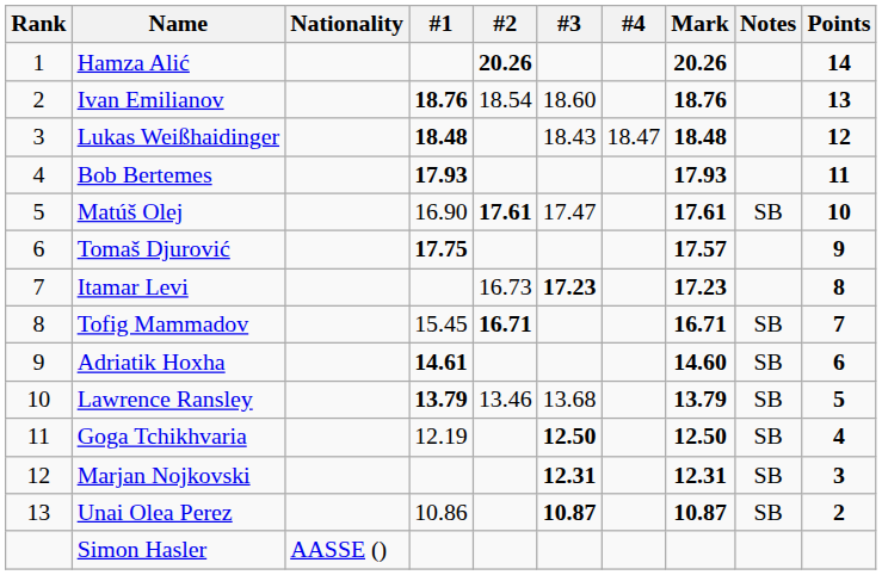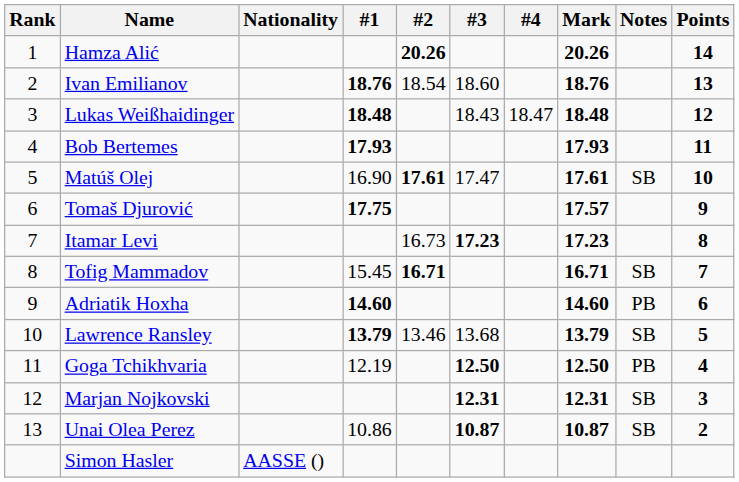 <table class="wikitable sortable" style="text-align:center">
 <tr>
 <th>Rank</th>
 <th>Name</th>
 <th>Nationality</th>
 <th>#1</th>
 <th>#2</th>
 <th>#3</th>
 <th>#4</th>
 <th>Mark</th>
 <th>Notes</th>
 <th>Points</th>
 </tr>
 <tr>
 <td>1</td>
 <td align=left><a href='#'>Hamza Alić</a></td>
 <td align=left></td>
 <td></td>
 <td><strong>20.26</strong></td>
 <td></td>
 <td></td>
 <td><strong>20.26</strong></td>
 <td></td>
 <td><strong>14</strong></td>
 </tr>
 <tr>
 <td>2</td>
 <td align=left><a href='#'>Ivan Emilianov</a></td>
 <td align=left></td>
 <td><strong>18.76</strong></td>
 <td>18.54</td>
 <td>18.60</td>
 <td></td>
 <td><strong>18.76</strong></td>
 <td></td>
 <td><strong>13</strong></td>
 </tr>
 <tr>
 <td>3</td>
 <td align=left><a href='#'>Lukas Weißhaidinger</a></td>
 <td align=left></td>
 <td><strong>18.48</strong></td>
 <td></td>
 <td>18.43</td>
 <td>18.47</td>
 <td><strong>18.48</strong></td>
 <td></td>
 <td><strong>12</strong></td>
 </tr>
 <tr>
 <td>4</td>
 <td align=left><a href='#'>Bob Bertemes</a></td>
 <td align=left></td>
 <td><strong>17.93</strong></td>
 <td></td>
 <td></td>
 <td></td>
 <td><strong>17.93</strong></td>
 <td></td>
 <td><strong>11</strong></td>
 </tr>
 <tr>
 <td>5</td>
 <td align=left><a href='#'>Matúš Olej</a></td>
 <td align=left></td>
 <td>16.90</td>
 <td><strong>17.61</strong></td>
 <td>17.47</td>
 <td></td>
 <td><strong>17.61</strong></td>
 <td>SB</td>
 <td><strong>10</strong></td>
 </tr>
 <tr>
 <td>6</td>
 <td align=left><a href='#'>Tomaš Djurović</a></td>
 <td align=left></td>
 <td><strong>17.75</strong></td>
 <td></td>
 <td></td>
 <td></td>
 <td><strong>17.57</strong></td>
 <td></td>
 <td><strong>9</strong></td>
 </tr>
 <tr>
 <td>7</td>
 <td align=left><a href='#'>Itamar Levi</a></td>
 <td align=left></td>
 <td></td>
 <td>16.73</td>
 <td><strong>17.23</strong></td>
 <td></td>
 <td><strong>17.23</strong></td>
 <td></td>
 <td><strong>8</strong></td>
 </tr>
 <tr>
 <td>8</td>
 <td align=left><a href='#'>Tofig Mammadov</a></td>
 <td align=left></td>
 <td>15.45</td>
 <td><strong>16.71</strong></td>
 <td></td>
 <td></td>
 <td><strong>16.71</strong></td>
 <td>SB</td>
 <td><strong>7</strong></td>
 </tr>
 <tr>
 <td>9</td>
 <td align=left><a href='#'>Adriatik Hoxha</a></td>
 <td align=left></td>
-<td><strong>14.61</strong></td>
+<td><strong>14.60</strong></td>
 <td></td>
 <td></td>
 <td></td>
 <td><strong>14.60</strong></td>
-<td>SB</td>
+<td>PB</td>
 <td><strong>6</strong></td>
 </tr>
 <tr>
 <td>10</td>
 <td align=left><a href='#'>Lawrence Ransley</a></td>
 <td align=left></td>
 <td><strong>13.79</strong></td>
 <td>13.46</td>
 <td>13.68</td>
 <td></td>
 <td><strong>13.79</strong></td>
 <td>SB</td>
 <td><strong>5</strong></td>
 </tr>
 <tr>
 <td>11</td>
 <td align=left><a href='#'>Goga Tchikhvaria</a></td>
 <td align=left></td>
 <td>12.19</td>
 <td></td>
 <td><strong>12.50</strong></td>
 <td></td>
 <td><strong>12.50</strong></td>
-<td>SB</td>
+<td>PB</td>
 <td><strong>4</strong></td>
 </tr>
 <tr>
 <td>12</td>
 <td align=left><a href='#'>Marjan Nojkovski</a></td>
 <td align=left></td>
 <td></td>
 <td></td>
 <td><strong>12.31</strong></td>
 <td></td>
 <td><strong>12.31</strong></td>
 <td>SB</td>
 <td><strong>3</strong></td>
 </tr>
 <tr>
 <td>13</td>
 <td align=left><a href='#'>Unai Olea Perez</a></td>
 <td align=left></td>
 <td>10.86</td>
 <td></td>
 <td><strong>10.87</strong></td>
 <td></td>
 <td><strong>10.87</strong></td>
 <td>SB</td>
 <td><strong>2</strong></td>
 </tr>
 <tr>
 <td></td>
 <td align=left><a href='#'>Simon Hasler</a></td>
 <td align=left> <a href='#'>AASSE</a> ()</td>
 <td></td>
 <td></td>
 <td></td>
 <td></td>
 <td><strong></strong></td>
 <td></td>
 <td></td>
 </tr>
 </table>
